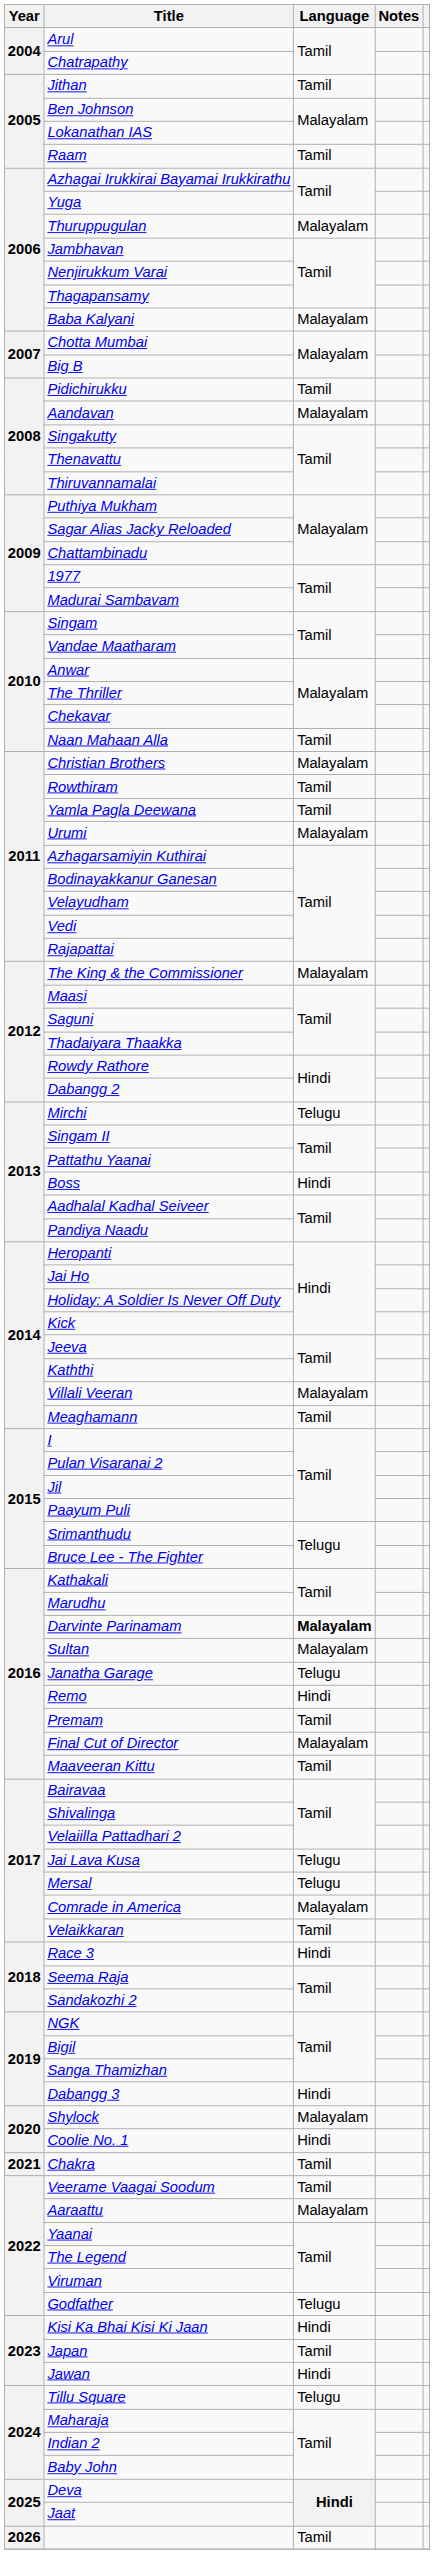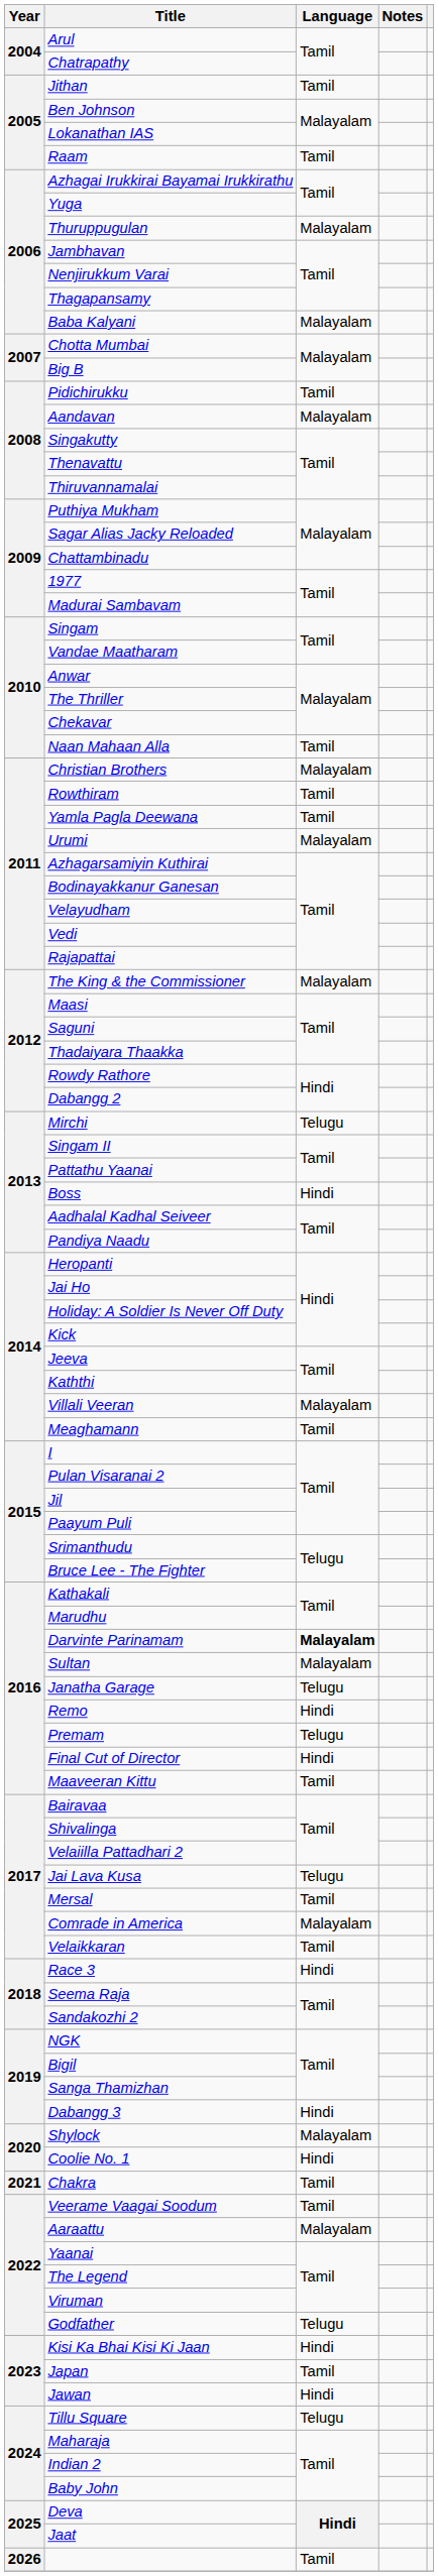 <table class="wikitable sortable plainrowheaders">
 <tr>
 <th scope="col">Year</th>
 <th scope="col">Title</th>
 <th scope="col">Language</th>
 <th class="unsortable" scope="col">Notes</th>
 <th class="unsortable" scope="col"></th>
 </tr>
 <tr>
 <th rowspan="2" scope="row">2004</th>
 <td><em><a href='#'>Arul</a></em></td>
 <td rowspan="2">Tamil</td>
 <td></td>
 <td></td>
 </tr>
 <tr>
 <td><em><a href='#'>Chatrapathy</a></em></td>
 <td></td>
 <td></td>
 </tr>
 <tr>
 <th rowspan="4" scope="row">2005</th>
 <td><em><a href='#'>Jithan</a></em></td>
 <td>Tamil</td>
 <td></td>
 <td></td>
 </tr>
 <tr>
 <td><em><a href='#'>Ben Johnson</a></em></td>
 <td rowspan="2">Malayalam</td>
 <td></td>
 <td></td>
 </tr>
 <tr>
 <td><em><a href='#'>Lokanathan IAS</a></em></td>
 <td></td>
 <td></td>
 </tr>
 <tr>
 <td><em><a href='#'>Raam</a></em></td>
 <td>Tamil</td>
 <td></td>
 <td></td>
 </tr>
 <tr>
 <th rowspan="7" scope="row">2006</th>
 <td><em><a href='#'>Azhagai Irukkirai Bayamai Irukkirathu</a></em></td>
 <td rowspan="2">Tamil</td>
 <td></td>
 <td></td>
 </tr>
 <tr>
 <td><em><a href='#'>Yuga</a></em></td>
 <td></td>
 <td></td>
 </tr>
 <tr>
 <td><em><a href='#'>Thuruppugulan</a></em></td>
 <td>Malayalam</td>
 <td></td>
 <td></td>
 </tr>
 <tr>
 <td><em><a href='#'>Jambhavan</a></em></td>
 <td rowspan="3">Tamil</td>
 <td></td>
 <td></td>
 </tr>
 <tr>
 <td><em><a href='#'>Nenjirukkum Varai</a></em></td>
 <td></td>
 <td></td>
 </tr>
 <tr>
 <td><em><a href='#'>Thagapansamy</a></em></td>
 <td></td>
 <td></td>
 </tr>
 <tr>
 <td><em><a href='#'>Baba Kalyani</a></em></td>
 <td>Malayalam</td>
 <td></td>
 <td></td>
 </tr>
 <tr>
 <th rowspan="2" scope="row">2007</th>
 <td><em><a href='#'>Chotta Mumbai</a></em></td>
 <td rowspan="2">Malayalam</td>
 <td></td>
 <td></td>
 </tr>
 <tr>
 <td><em><a href='#'>Big B</a></em></td>
 <td></td>
 <td></td>
 </tr>
 <tr>
 <th rowspan="5" scope="row">2008</th>
 <td><em><a href='#'>Pidichirukku</a></em></td>
 <td>Tamil</td>
 <td></td>
 <td></td>
 </tr>
 <tr>
 <td><em><a href='#'>Aandavan</a></em></td>
 <td>Malayalam</td>
 <td></td>
 <td></td>
 </tr>
 <tr>
 <td><em><a href='#'>Singakutty</a></em></td>
 <td rowspan="3">Tamil</td>
 <td></td>
 <td></td>
 </tr>
 <tr>
 <td><em><a href='#'>Thenavattu</a></em></td>
 <td></td>
 <td></td>
 </tr>
 <tr>
 <td><em><a href='#'>Thiruvannamalai</a></em></td>
 <td></td>
 <td></td>
 </tr>
 <tr>
 <th rowspan="5" scope="row">2009</th>
 <td><em><a href='#'>Puthiya Mukham</a></em></td>
 <td rowspan="3">Malayalam</td>
 <td></td>
 <td></td>
 </tr>
 <tr>
 <td><em><a href='#'>Sagar Alias Jacky Reloaded</a></em></td>
 <td></td>
 <td></td>
 </tr>
 <tr>
 <td><em><a href='#'>Chattambinadu</a></em></td>
 <td></td>
 <td></td>
 </tr>
 <tr>
 <td><em><a href='#'>1977</a></em></td>
 <td rowspan="2">Tamil</td>
 <td></td>
 <td></td>
 </tr>
 <tr>
 <td><em><a href='#'>Madurai Sambavam</a></em></td>
 <td></td>
 <td></td>
 </tr>
 <tr>
 <th rowspan="6" scope="row">2010</th>
 <td><em><a href='#'>Singam</a></em></td>
 <td rowspan="2">Tamil</td>
 <td></td>
 <td></td>
 </tr>
 <tr>
 <td><em><a href='#'>Vandae Maatharam</a></em></td>
 <td></td>
 <td></td>
 </tr>
 <tr>
 <td><em><a href='#'>Anwar</a></em></td>
 <td rowspan="3">Malayalam</td>
 <td></td>
 <td></td>
 </tr>
 <tr>
 <td><em><a href='#'>The Thriller</a></em></td>
 <td></td>
 <td></td>
 </tr>
 <tr>
 <td><em><a href='#'>Chekavar</a></em></td>
 <td></td>
 <td></td>
 </tr>
 <tr>
 <td><em><a href='#'>Naan Mahaan Alla</a></em></td>
 <td>Tamil</td>
 <td></td>
 <td></td>
 </tr>
 <tr>
 <th rowspan="9" scope="row">2011</th>
 <td><em><a href='#'>Christian Brothers</a></em></td>
 <td>Malayalam</td>
 <td></td>
 <td></td>
 </tr>
 <tr>
 <td><em><a href='#'>Rowthiram</a></em></td>
 <td>Tamil</td>
 <td></td>
 <td></td>
 </tr>
 <tr>
 <td><em><a href='#'>Yamla Pagla Deewana</a></em></td>
 <td>Tamil</td>
 <td></td>
 <td></td>
 </tr>
 <tr>
 <td><em><a href='#'>Urumi</a></em></td>
 <td>Malayalam</td>
 <td></td>
 <td></td>
 </tr>
 <tr>
 <td><em><a href='#'>Azhagarsamiyin Kuthirai</a></em></td>
 <td rowspan="5">Tamil</td>
 <td></td>
 <td></td>
 </tr>
 <tr>
 <td><em><a href='#'>Bodinayakkanur Ganesan</a></em></td>
 <td></td>
 <td></td>
 </tr>
 <tr>
 <td><em><a href='#'>Velayudham</a></em></td>
 <td></td>
 <td></td>
 </tr>
 <tr>
 <td><em><a href='#'>Vedi</a></em></td>
 <td></td>
 <td></td>
 </tr>
 <tr>
 <td><em><a href='#'>Rajapattai</a></em></td>
 <td></td>
 <td></td>
 </tr>
 <tr>
 <th rowspan="6" scope="row">2012</th>
 <td><em><a href='#'>The King & the Commissioner</a></em></td>
 <td>Malayalam</td>
 <td></td>
 <td></td>
 </tr>
 <tr>
 <td><em><a href='#'>Maasi</a></em></td>
 <td rowspan="3">Tamil</td>
 <td></td>
 <td></td>
 </tr>
 <tr>
 <td><em><a href='#'>Saguni</a></em></td>
 <td></td>
 <td></td>
 </tr>
 <tr>
 <td><em><a href='#'>Thadaiyara Thaakka</a></em></td>
 <td></td>
 <td></td>
 </tr>
 <tr>
 <td><em><a href='#'>Rowdy Rathore</a></em></td>
 <td rowspan="2">Hindi</td>
 <td></td>
 <td></td>
 </tr>
 <tr>
 <td><em><a href='#'>Dabangg 2</a></em></td>
 <td></td>
 <td></td>
 </tr>
 <tr>
 <th rowspan="6" scope="row">2013</th>
 <td><em><a href='#'>Mirchi</a></em></td>
 <td>Telugu</td>
 <td></td>
 <td></td>
 </tr>
 <tr>
 <td><em><a href='#'>Singam II</a></em></td>
 <td rowspan="2">Tamil</td>
 <td></td>
 <td></td>
 </tr>
 <tr>
 <td><em><a href='#'>Pattathu Yaanai</a></em></td>
 <td></td>
 <td></td>
 </tr>
 <tr>
 <td><em><a href='#'>Boss</a></em></td>
 <td>Hindi</td>
 <td></td>
 <td></td>
 </tr>
 <tr>
 <td><em><a href='#'>Aadhalal Kadhal Seiveer</a></em></td>
 <td rowspan="2">Tamil</td>
 <td></td>
 <td></td>
 </tr>
 <tr>
 <td><em><a href='#'>Pandiya Naadu</a></em></td>
 <td></td>
 <td></td>
 </tr>
 <tr>
 <th rowspan="8" scope="row">2014</th>
 <td><em><a href='#'>Heropanti</a></em></td>
 <td rowspan="4">Hindi</td>
 <td></td>
 <td></td>
 </tr>
 <tr>
 <td><em><a href='#'>Jai Ho</a></em></td>
 <td></td>
 <td></td>
 </tr>
 <tr>
 <td><em><a href='#'>Holiday: A Soldier Is Never Off Duty</a></em></td>
 <td></td>
 <td></td>
 </tr>
 <tr>
 <td><em><a href='#'>Kick</a></em></td>
 <td></td>
 <td></td>
 </tr>
 <tr>
 <td><em><a href='#'>Jeeva</a></em></td>
 <td rowspan="2">Tamil</td>
 <td></td>
 <td></td>
 </tr>
 <tr>
 <td><em><a href='#'>Kaththi</a></em></td>
 <td></td>
 <td></td>
 </tr>
 <tr>
 <td><em><a href='#'>Villali Veeran</a></em></td>
 <td>Malayalam</td>
 <td></td>
 <td></td>
 </tr>
 <tr>
 <td><em><a href='#'>Meaghamann</a></em></td>
 <td>Tamil</td>
 <td></td>
 <td></td>
 </tr>
 <tr>
 <th rowspan="6" scope="row">2015</th>
 <td><em><a href='#'>I</a></em></td>
 <td rowspan="4">Tamil</td>
 <td></td>
 <td></td>
 </tr>
 <tr>
 <td><em><a href='#'>Pulan Visaranai 2</a></em></td>
 <td></td>
 <td></td>
 </tr>
 <tr>
 <td><em><a href='#'>Jil</a></em></td>
 <td></td>
 <td></td>
 </tr>
 <tr>
 <td><em><a href='#'>Paayum Puli</a></em></td>
 <td></td>
 <td></td>
 </tr>
 <tr>
 <td><em><a href='#'>Srimanthudu</a></em></td>
 <td rowspan="2">Telugu</td>
 <td></td>
 <td></td>
 </tr>
 <tr>
 <td><em><a href='#'>Bruce Lee - The Fighter</a></em></td>
 <td></td>
 <td></td>
 </tr>
 <tr>
 <th rowspan="9" scope="row">2016</th>
 <td><em><a href='#'>Kathakali</a></em></td>
 <td rowspan="2">Tamil</td>
 <td></td>
 <td></td>
 </tr>
 <tr>
 <td><em><a href='#'>Marudhu</a></em></td>
 <td></td>
 <td></td>
 </tr>
 <tr>
 <td><em><a href='#'>Darvinte Parinamam</a></em></td>
 <td><strong>Malayalam</strong></td>
 <td></td>
 <td></td>
 </tr>
 <tr>
 <td><em><a href='#'>Sultan</a></em></td>
 <td>Malayalam</td>
 <td></td>
 <td></td>
 </tr>
 <tr>
 <td><em><a href='#'>Janatha Garage</a></em></td>
 <td>Telugu</td>
 <td></td>
 <td></td>
 </tr>
 <tr>
 <td><em><a href='#'>Remo</a></em></td>
 <td>Hindi</td>
 <td></td>
 <td></td>
 </tr>
 <tr>
 <td><em><a href='#'>Premam</a></em></td>
-<td>Tamil</td>
+<td>Telugu</td>
 <td></td>
 <td></td>
 </tr>
 <tr>
 <td><em><a href='#'>Final Cut of Director</a></em></td>
-<td>Malayalam</td>
+<td>Hindi</td>
 <td></td>
 <td></td>
 </tr>
 <tr>
 <td><em><a href='#'>Maaveeran Kittu</a></em></td>
 <td>Tamil</td>
 <td></td>
 <td></td>
 </tr>
 <tr>
 <th rowspan="7" scope="row">2017</th>
 <td><em><a href='#'>Bairavaa</a></em></td>
 <td rowspan="3">Tamil</td>
 <td></td>
 <td></td>
 </tr>
 <tr>
 <td><em><a href='#'>Shivalinga</a></em></td>
 <td></td>
 <td></td>
 </tr>
 <tr>
 <td><em><a href='#'>Velaiilla Pattadhari 2</a></em></td>
 <td></td>
 <td></td>
 </tr>
 <tr>
 <td><em><a href='#'>Jai Lava Kusa</a></em></td>
 <td>Telugu</td>
 <td></td>
 <td></td>
 </tr>
 <tr>
 <td><em><a href='#'>Mersal</a></em></td>
-<td>Telugu</td>
+<td>Tamil</td>
 <td></td>
 <td></td>
 </tr>
 <tr>
 <td><em><a href='#'>Comrade in America</a></em></td>
 <td>Malayalam</td>
 <td></td>
 <td></td>
 </tr>
 <tr>
 <td><em><a href='#'>Velaikkaran</a></em></td>
 <td>Tamil</td>
 <td></td>
 <td></td>
 </tr>
 <tr>
 <th rowspan="3" scope="row">2018</th>
 <td><em><a href='#'>Race 3</a></em></td>
 <td>Hindi</td>
 <td></td>
 <td></td>
 </tr>
 <tr>
 <td><em><a href='#'>Seema Raja</a></em></td>
 <td rowspan="2">Tamil</td>
 <td></td>
 <td></td>
 </tr>
 <tr>
 <td><em><a href='#'>Sandakozhi 2</a></em></td>
 <td></td>
 <td></td>
 </tr>
 <tr>
 <th rowspan="4" scope="row">2019</th>
 <td><em><a href='#'>NGK</a></em></td>
 <td rowspan="3">Tamil</td>
 <td></td>
 <td></td>
 </tr>
 <tr>
 <td><em><a href='#'>Bigil</a></em></td>
 <td></td>
 <td></td>
 </tr>
 <tr>
 <td><em><a href='#'>Sanga Thamizhan</a></em></td>
 <td></td>
 <td></td>
 </tr>
 <tr>
 <td><em><a href='#'>Dabangg 3</a></em></td>
 <td>Hindi</td>
 <td></td>
 <td></td>
 </tr>
 <tr>
 <th rowspan="2" scope="row">2020</th>
 <td><em><a href='#'>Shylock</a></em></td>
 <td>Malayalam</td>
 <td></td>
 <td></td>
 </tr>
 <tr>
 <td><em><a href='#'>Coolie No. 1</a></em></td>
 <td>Hindi</td>
 <td></td>
 <td></td>
 </tr>
 <tr>
 <th scope="row">2021</th>
 <td><em><a href='#'>Chakra</a></em></td>
 <td>Tamil</td>
 <td></td>
 <td></td>
 </tr>
 <tr>
 <th rowspan="6" scope="row">2022</th>
 <td><em><a href='#'>Veerame Vaagai Soodum</a></em></td>
 <td>Tamil</td>
 <td></td>
 <td></td>
 </tr>
 <tr>
 <td><em><a href='#'>Aaraattu</a></em></td>
 <td>Malayalam</td>
 <td></td>
 <td></td>
 </tr>
 <tr>
 <td><em><a href='#'>Yaanai</a></em></td>
 <td rowspan="3">Tamil</td>
 <td></td>
 <td></td>
 </tr>
 <tr>
 <td><em><a href='#'>The Legend</a></em></td>
 <td></td>
 <td></td>
 </tr>
 <tr>
 <td><em><a href='#'>Viruman</a></em></td>
 <td></td>
 <td></td>
 </tr>
 <tr>
 <td><em><a href='#'>Godfather</a></em></td>
 <td>Telugu</td>
 <td></td>
 <td></td>
 </tr>
 <tr>
 <th rowspan="3" scope="row">2023</th>
 <td><em><a href='#'>Kisi Ka Bhai Kisi Ki Jaan</a></em></td>
 <td>Hindi</td>
 <td></td>
 <td></td>
 </tr>
 <tr>
 <td><em><a href='#'>Japan</a></em></td>
 <td>Tamil</td>
 <td></td>
 <td></td>
 </tr>
 <tr>
 <td><em><a href='#'>Jawan</a></em></td>
 <td>Hindi</td>
 <td></td>
 <td></td>
 </tr>
 <tr>
 <th rowspan="4" scope="row">2024</th>
 <td><em><a href='#'>Tillu Square</a></em></td>
 <td>Telugu</td>
 <td></td>
 <td></td>
 </tr>
 <tr>
 <td><em><a href='#'>Maharaja</a></em></td>
 <td rowspan="3">Tamil</td>
 <td></td>
 <td></td>
 </tr>
 <tr>
 <td><em><a href='#'>Indian 2</a></em></td>
 <td></td>
 <td></td>
 </tr>
 <tr>
 <td><em><a href='#'>Baby John</a></em></td>
 <td></td>
 <td></td>
 </tr>
 <tr>
 <th rowspan="2" scope="row">2025</th>
 <td><em><a href='#'>Deva</a></em></td>
 <th rowspan="2" scope="row">Hindi</th>
 <td></td>
 <td></td>
 </tr>
 <tr>
 <td><em><a href='#'>Jaat</a></em></td>
 <td></td>
 <td></td>
 </tr>
 <tr>
 <th rowspan="1" scope="row">2026</th>
 <td></td>
 <td>Tamil</td>
 <td></td>
 <td></td>
 </tr>
 <tr>
 </tr>
 </table>
